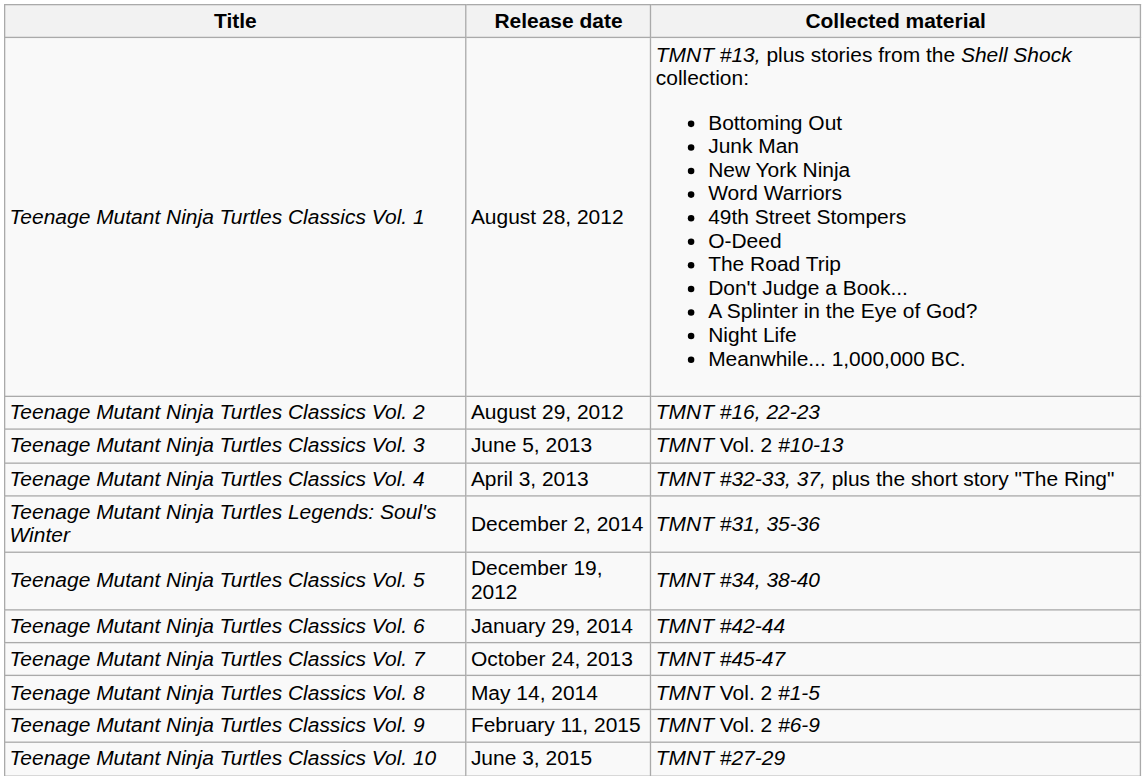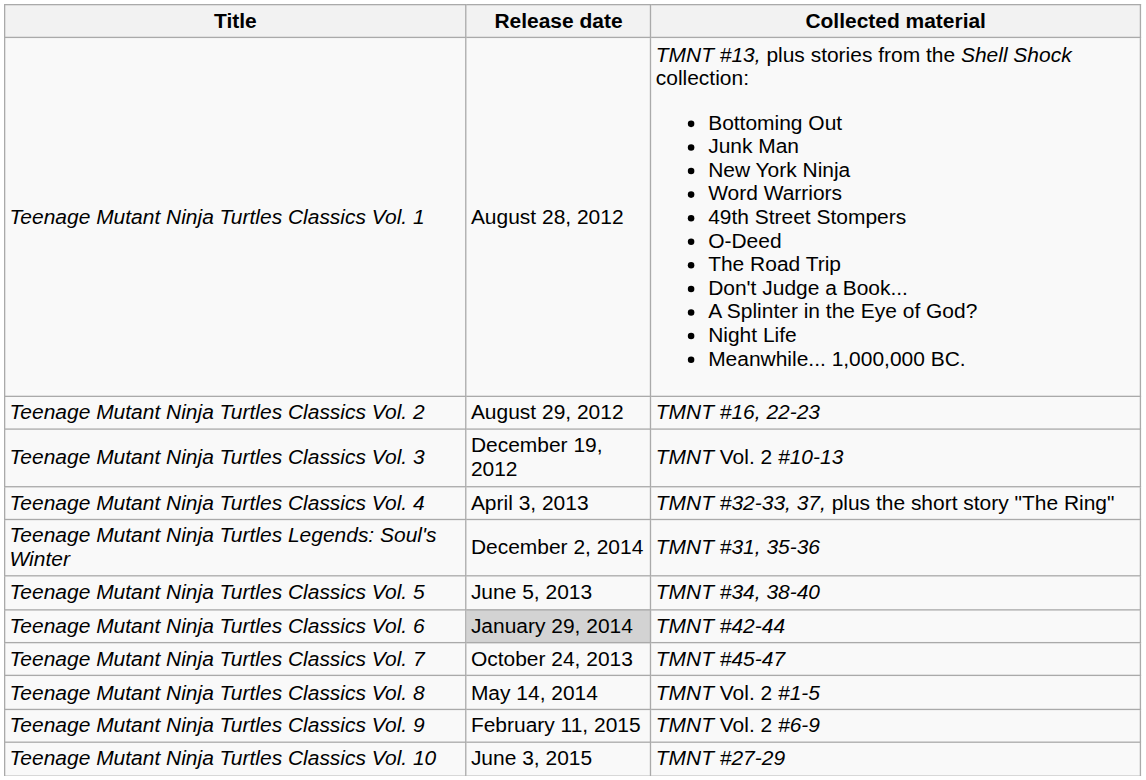 <table class="wikitable">
 <tr>
 <th>Title</th>
 <th>Release date</th>
 <th>Collected material</th>
 </tr>
 <tr>
 <td><em>Teenage Mutant Ninja Turtles Classics Vol. 1</em></td>
 <td>August 28, 2012</td>
 <td><em>TMNT #13,</em> plus stories from the <em>Shell Shock</em> collection:<br><ul><li>Bottoming Out</li><li>Junk Man</li><li>New York Ninja</li><li>Word Warriors</li><li>49th Street Stompers</li><li>O-Deed</li><li>The Road Trip</li><li>Don't Judge a Book...</li><li>A Splinter in the Eye of God?</li><li>Night Life</li><li>Meanwhile... 1,000,000 BC.</li></ul></td>
 </tr>
 <tr>
 <td><em>Teenage Mutant Ninja Turtles Classics Vol. 2</em></td>
 <td>August 29, 2012</td>
 <td><em>TMNT #16, 22-23</em></td>
 </tr>
 <tr>
 <td><em>Teenage Mutant Ninja Turtles Classics Vol. 3</em></td>
-<td>June 5, 2013</td>
+<td>December 19, 2012</td>
 <td><em>TMNT</em> Vol. 2 <em>#10-13</em></td>
 </tr>
 <tr>
 <td><em>Teenage Mutant Ninja Turtles Classics Vol. 4</em></td>
 <td>April 3, 2013</td>
 <td><em>TMNT #32-33, 37,</em> plus the short story "The Ring"</td>
 </tr>
 <tr>
 <td><em>Teenage Mutant Ninja Turtles Legends: Soul's Winter</em></td>
 <td>December 2, 2014</td>
 <td><em>TMNT #31, 35-36</em></td>
 </tr>
 <tr>
 <td><em>Teenage Mutant Ninja Turtles Classics Vol. 5</em></td>
-<td>December 19, 2012</td>
+<td>June 5, 2013</td>
 <td><em>TMNT #34, 38-40</em></td>
 </tr>
 <tr>
 <td><em>Teenage Mutant Ninja Turtles Classics Vol. 6</em></td>
-<td>January 29, 2014</td>
+<td style="background: lightgrey;">January 29, 2014</td>
 <td><em>TMNT #42-44</em></td>
 </tr>
 <tr>
 <td><em>Teenage Mutant Ninja Turtles Classics Vol. 7</em></td>
 <td>October 24, 2013</td>
 <td><em>TMNT #45-47</em></td>
 </tr>
 <tr>
 <td><em>Teenage Mutant Ninja Turtles Classics Vol. 8</em></td>
 <td>May 14, 2014</td>
 <td><em>TMNT</em> Vol. 2 <em>#1-5</em></td>
 </tr>
 <tr>
 <td><em>Teenage Mutant Ninja Turtles Classics Vol. 9</em></td>
 <td>February 11, 2015</td>
 <td><em>TMNT</em> Vol. 2 <em>#6-9</em></td>
 </tr>
 <tr>
 <td><em>Teenage Mutant Ninja Turtles Classics Vol. 10</em></td>
 <td>June 3, 2015</td>
 <td><em>TMNT #27-29</em></td>
 </tr>
 </table>
